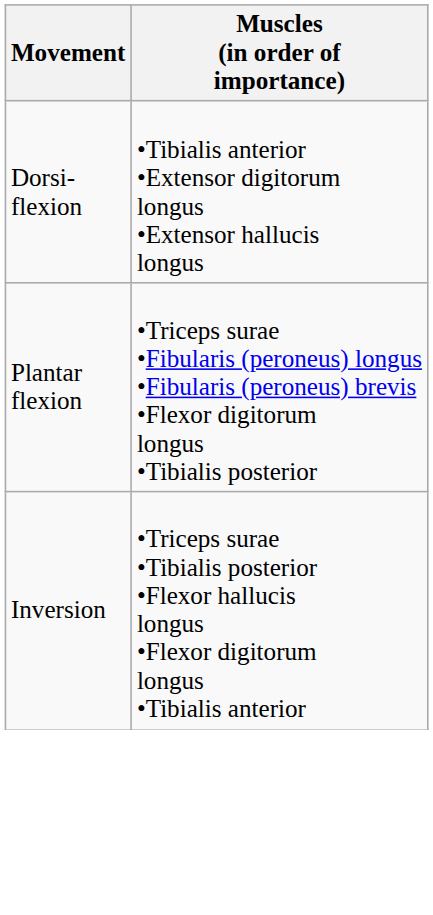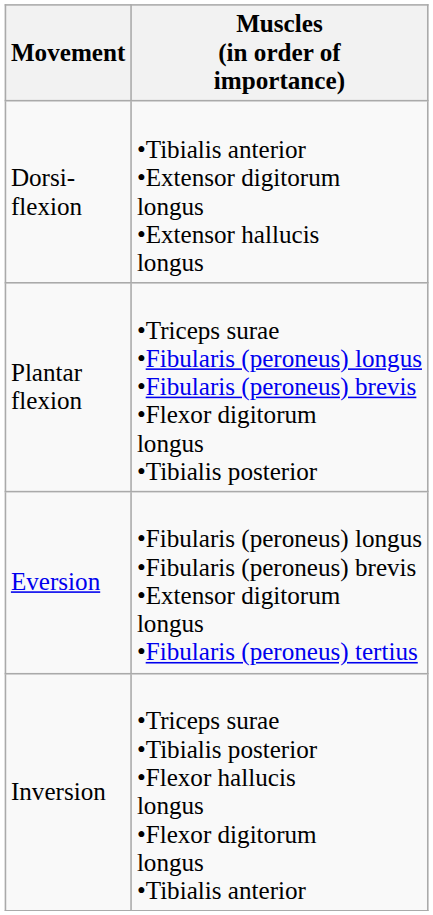 <table class="wikitable" style="float:right; margin-left:15px">
 <tr>
 <th>Movement</th>
 <th>Muscles<br>(in order of<br>importance)</th>
 </tr>
 <tr>
 <td>Dorsi-<br>flexion</td>
 <td><br>•Tibialis anterior<br>•Extensor digitorum<br>longus<br>•Extensor hallucis<br>longus</td>
 </tr>
 <tr>
 <td>Plantar<br>flexion</td>
 <td><br>•Triceps surae<br>•<a href='#'>Fibularis (peroneus) longus</a><br>•<a href='#'>Fibularis (peroneus) brevis</a><br>•Flexor digitorum<br>longus<br>•Tibialis posterior</td>
 </tr>
 <tr>
+<td><a href='#'>Eversion</a></td>
+<td><br>•Fibularis (peroneus) longus<br>•Fibularis (peroneus) brevis<br>•Extensor digitorum<br>longus<br>•<a href='#'>Fibularis (peroneus) tertius</a></td>
+</tr>
+<tr>
 <td>Inversion</td>
 <td><br>•Triceps surae<br>•Tibialis posterior<br>•Flexor hallucis<br>longus<br>•Flexor digitorum<br>longus<br>•Tibialis anterior</td>
 </tr>
 </table>
